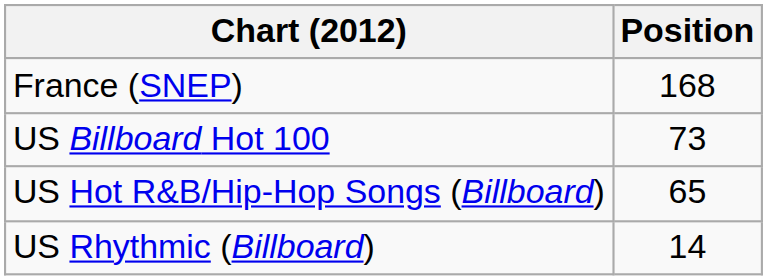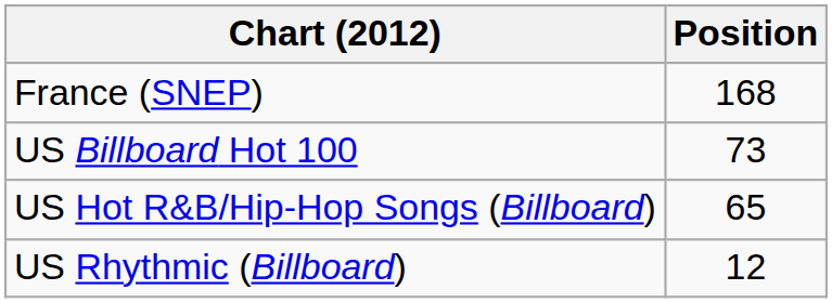 <table class="wikitable">
 <tr>
 <th scope="col">Chart (2012)</th>
 <th scope="col">Position</th>
 </tr>
 <tr>
 <td>France (<a href='#'>SNEP</a>)</td>
 <td style="text-align:center;">168</td>
 </tr>
 <tr>
 <td>US <a href='#'><em>Billboard</em> Hot 100</a></td>
 <td style="text-align:center;">73</td>
 </tr>
 <tr>
 <td>US <a href='#'>Hot R&B/Hip-Hop Songs</a> (<em><a href='#'>Billboard</a></em>)</td>
 <td style="text-align:center;">65</td>
 </tr>
 <tr>
 <td>US <a href='#'>Rhythmic</a> (<em><a href='#'>Billboard</a></em>)</td>
-<td style="text-align:center;">14</td>
+<td style="text-align:center;">12</td>
 </tr>
 </table>
